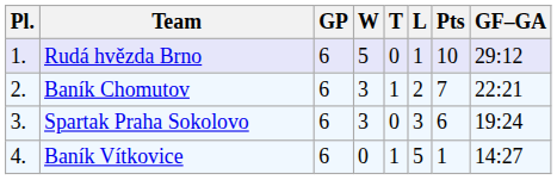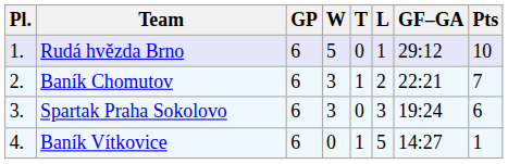 <table class="wikitable">
 <tr>
 <th>Pl.</th>
 <th width="200">Team</th>
 <th>GP</th>
 <th>W</th>
 <th>T</th>
 <th>L</th>
+<th>GF–GA</th>
 <th>Pts</th>
-<th>GF–GA</th>
 </tr>
 <tr bgcolor="#e6e6fa">
 <td>1.</td>
 <td><a href='#'>Rudá hvězda Brno</a></td>
 <td>6</td>
 <td>5</td>
 <td>0</td>
 <td>1</td>
+<td>29:12</td>
 <td>10</td>
-<td>29:12</td>
 </tr>
 <tr bgcolor="#f0f8ff">
 <td>2.</td>
 <td><a href='#'>Baník Chomutov</a></td>
 <td>6</td>
 <td>3</td>
 <td>1</td>
 <td>2</td>
+<td>22:21</td>
 <td>7</td>
-<td>22:21</td>
 </tr>
 <tr bgcolor="#f0f8ff">
 <td>3.</td>
 <td><a href='#'>Spartak Praha Sokolovo</a></td>
 <td>6</td>
 <td>3</td>
 <td>0</td>
 <td>3</td>
+<td>19:24</td>
 <td>6</td>
-<td>19:24</td>
 </tr>
 <tr bgcolor="#f0f8ff">
 <td>4.</td>
 <td><a href='#'>Baník Vítkovice</a></td>
 <td>6</td>
 <td>0</td>
 <td>1</td>
 <td>5</td>
+<td>14:27</td>
 <td>1</td>
-<td>14:27</td>
 </tr>
 </table>
